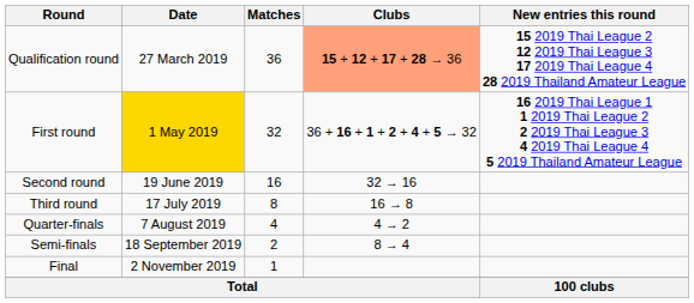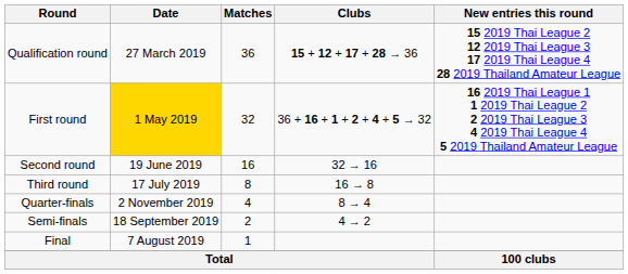 <table class="wikitable">
 <tr>
 <th>Round</th>
 <th>Date</th>
 <th>Matches</th>
 <th>Clubs</th>
 <th>New entries this round</th>
 </tr>
 <tr align=center>
 <td>Qualification round</td>
 <td>27 March 2019</td>
 <td>36</td>
-<td style="background: lightsalmon;"><strong>15</strong> + <strong>12</strong> + <strong>17</strong> + <strong>28</strong> → 36</td>
+<td><strong>15</strong> + <strong>12</strong> + <strong>17</strong> + <strong>28</strong> → 36</td>
 <td><strong>15</strong> <a href='#'>2019 Thai League 2</a><br><strong>12</strong> <a href='#'>2019 Thai League 3</a><br><strong>17</strong> <a href='#'>2019 Thai League 4</a><br><strong>28</strong> <a href='#'>2019 Thailand Amateur League</a></td>
 </tr>
 <tr align=center>
 <td>First round</td>
 <td style="background: gold;">1 May 2019</td>
 <td>32</td>
 <td>36 + <strong>16</strong> + <strong>1</strong> + <strong>2</strong> + <strong>4</strong> + <strong>5</strong> → 32</td>
 <td><strong>16</strong> <a href='#'>2019 Thai League 1</a><br><strong>1</strong> <a href='#'>2019 Thai League 2</a><br><strong>2</strong> <a href='#'>2019 Thai League 3</a><br><strong>4</strong> <a href='#'>2019 Thai League 4</a><br><strong>5</strong> <a href='#'>2019 Thailand Amateur League</a></td>
 </tr>
 <tr align=center>
 <td>Second round</td>
 <td>19 June 2019</td>
 <td>16</td>
 <td>32 → 16</td>
 <td></td>
 </tr>
 <tr align=center>
 <td>Third round</td>
 <td>17 July 2019</td>
 <td>8</td>
 <td>16 → 8</td>
 <td></td>
 </tr>
 <tr align=center>
 <td>Quarter-finals</td>
-<td>7 August 2019</td>
+<td>2 November 2019</td>
 <td>4</td>
-<td>4 → 2</td>
+<td>8 → 4</td>
 <td></td>
 </tr>
 <tr align=center>
 <td>Semi-finals</td>
 <td>18 September 2019</td>
 <td>2</td>
-<td>8 → 4</td>
+<td>4 → 2</td>
 <td></td>
 </tr>
 <tr align=center>
 <td>Final</td>
-<td>2 November 2019</td>
+<td>7 August 2019</td>
 <td>1</td>
 <td></td>
 <td></td>
 </tr>
 <tr align=left|>
 </tr>
 <tr>
 <th colspan=4>Total</th>
 <th>100 clubs</th>
 </tr>
 </table>
